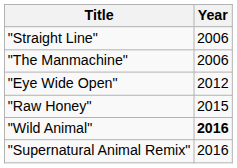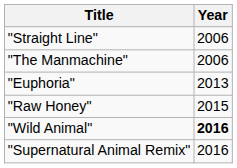 <table class="wikitable">
 <tr>
 <th>Title</th>
 <th>Year</th>
 </tr>
 <tr>
 <td>"Straight Line"</td>
 <td>2006</td>
 </tr>
 <tr>
 <td>"The Manmachine"</td>
 <td>2006</td>
 </tr>
 <tr>
-<td>"Eye Wide Open"</td>
-<td>2012</td>
+<td>"Euphoria"</td>
+<td>2013</td>
 </tr>
 <tr>
 <td>"Raw Honey"</td>
 <td>2015</td>
 </tr>
 <tr>
 <td>"Wild Animal"</td>
 <td><strong>2016</strong></td>
 </tr>
 <tr>
 <td>"Supernatural Animal Remix"</td>
 <td>2016</td>
 </tr>
 </table>
